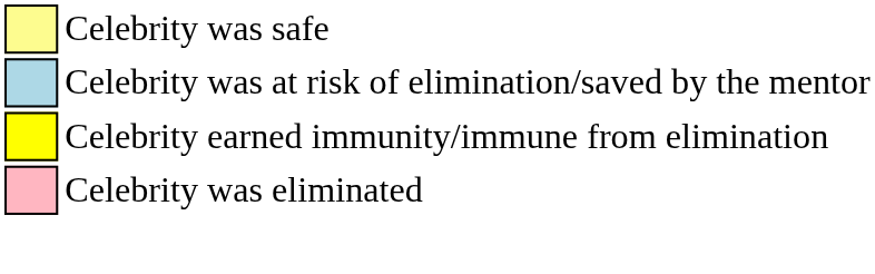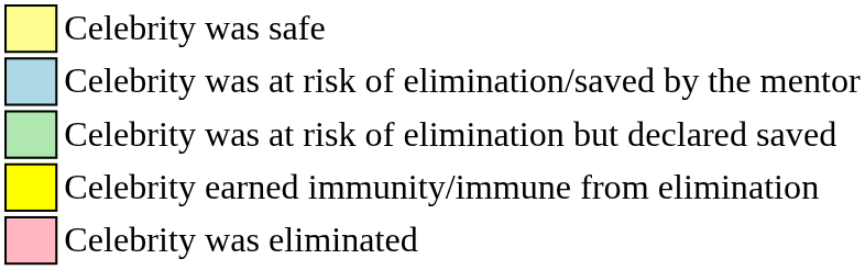 <table class="toccolours"style="font-size: 100%; white-space: nowrap">
 <tr>
 <td style="background:#fdfc8f; border:1px solid black">     </td>
 <td>Celebrity was safe</td>
 </tr>
 <tr>
 <td style="background:lightblue; border:1px solid black">     </td>
 <td>Celebrity was at risk of elimination/saved by the mentor</td>
 </tr>
 <tr>
+<td style="background:#b0e6b0; border:1px solid black">     </td>
+<td>Celebrity was at risk of elimination but declared saved</td>
+</tr>
+<tr>
 <td style="background:yellow; border:1px solid black">     </td>
 <td>Celebrity earned immunity/immune from elimination</td>
 </tr>
 <tr>
 <td style="background:lightpink; border:1px solid black">     </td>
 <td>Celebrity was eliminated</td>
 </tr>
 </table>
